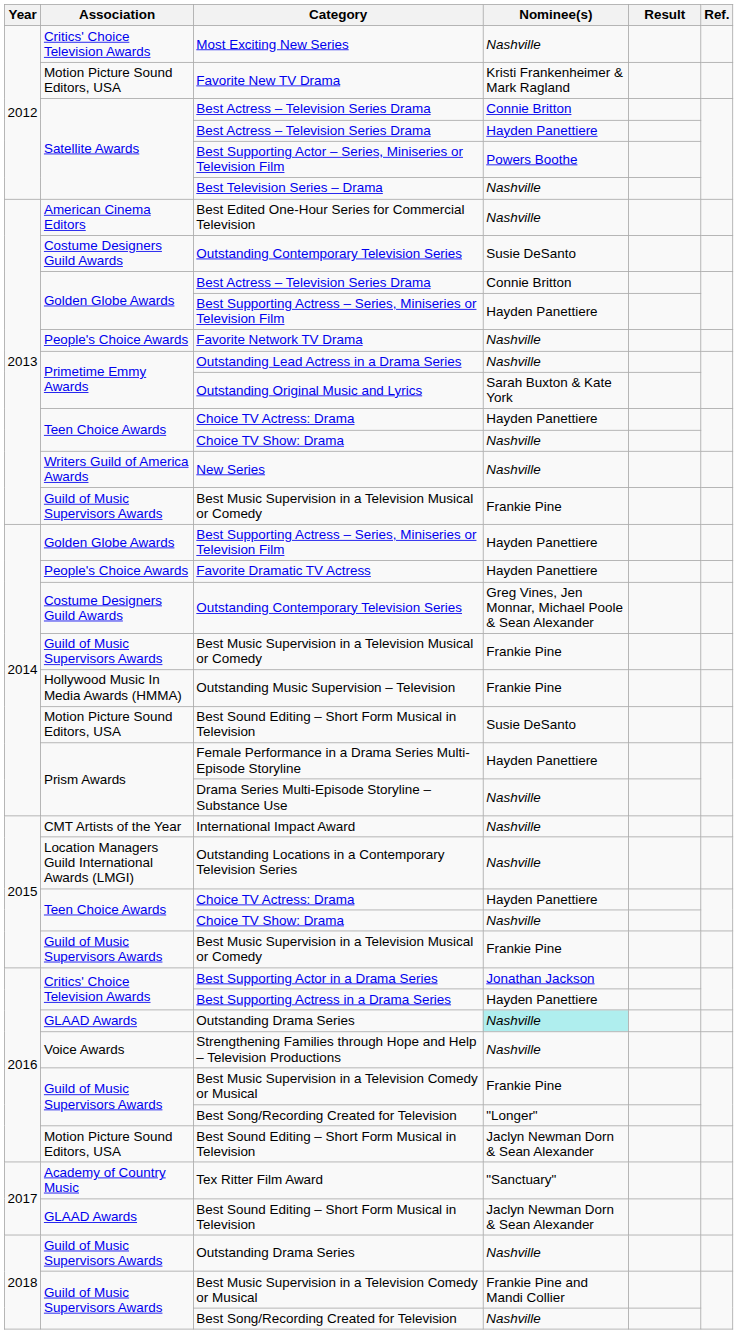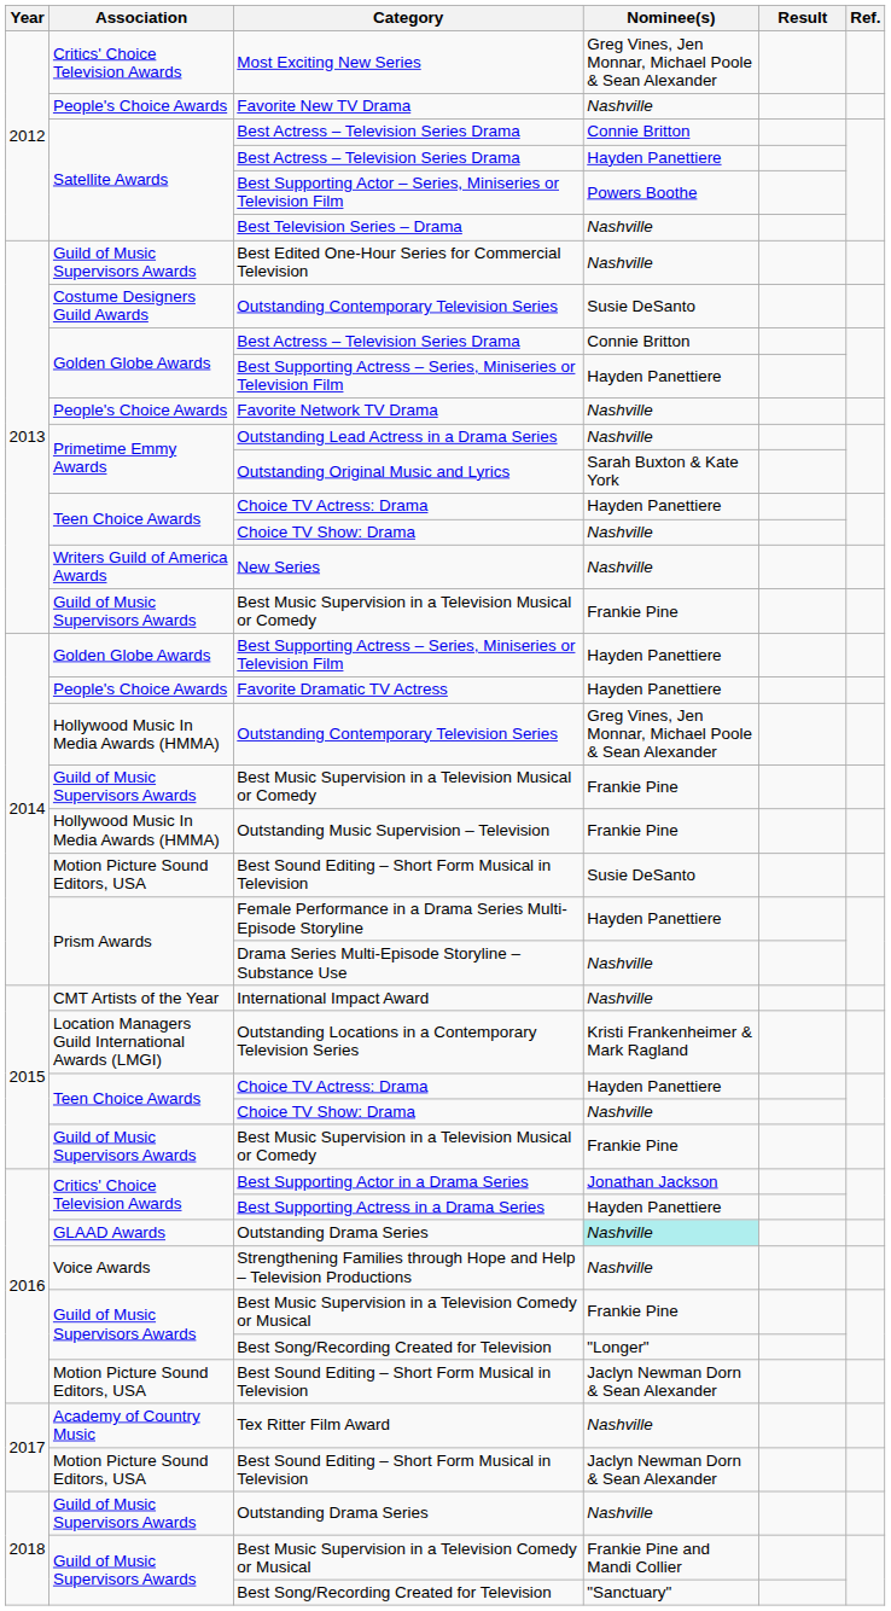 <table class="wikitable sortable">
 <tr>
 <th style="width:5%;">Year</th>
 <th style="width:21%;">Association</th>
 <th style="width:40%;">Category</th>
 <th style="width:20%;">Nominee(s)</th>
 <th style="width:10%;">Result</th>
 <th style="width:4%;" class="unsortable">Ref.</th>
 </tr>
 <tr>
 <td rowspan="6">2012</td>
 <td><a href='#'>Critics' Choice Television Awards</a></td>
 <td><a href='#'>Most Exciting New Series</a></td>
-<td><em>Nashville</em></td>
+<td data-sort-value="Vines, Greg, Jen Monnar, Michael Poole">Greg Vines, Jen Monnar, Michael Poole & Sean Alexander <br> </td>
 <td></td>
 <td style="text-align: center;"></td>
 </tr>
 <tr>
-<td>Motion Picture Sound Editors, USA</td>
+<td><a href='#'>People's Choice Awards</a></td>
 <td><a href='#'>Favorite New TV Drama</a></td>
-<td data-sort-value="Frankenheimer, Kristi & Mark Ragland">Kristi Frankenheimer & Mark Ragland</td>
+<td><em>Nashville</em></td>
 <td></td>
 <td style="text-align: center;"></td>
 </tr>
 <tr>
 <td rowspan="4"><a href='#'>Satellite Awards</a></td>
 <td><a href='#'>Best Actress – Television Series Drama</a></td>
 <td data-sort-value="Britton, Connie"><a href='#'>Connie Britton</a></td>
 <td></td>
 <td rowspan="4"  style="text-align: center;"></td>
 </tr>
 <tr>
 <td><a href='#'>Best Actress – Television Series Drama</a></td>
 <td data-sort-value="Panettiere, Hayden"><a href='#'>Hayden Panettiere</a></td>
 <td></td>
 </tr>
 <tr>
 <td><a href='#'>Best Supporting Actor – Series, Miniseries or Television Film</a></td>
 <td data-sort-value="Boothe, Powers"><a href='#'>Powers Boothe</a></td>
 <td></td>
 </tr>
 <tr>
 <td><a href='#'>Best Television Series – Drama</a></td>
 <td><em>Nashville</em></td>
 <td></td>
 </tr>
 <tr>
 <td rowspan="11">2013</td>
-<td><a href='#'>American Cinema Editors</a></td>
+<td><a href='#'>Guild of Music Supervisors Awards</a></td>
 <td>Best Edited One-Hour Series for Commercial Television</td>
 <td><em>Nashville</em></td>
 <td></td>
 <td style="text-align: center;"></td>
 </tr>
 <tr>
 <td><a href='#'>Costume Designers Guild Awards</a></td>
 <td><a href='#'>Outstanding Contemporary Television Series</a></td>
 <td data-sort-value="DeSanto, Susie">Susie DeSanto</td>
 <td></td>
 <td style="text-align: center;"></td>
 </tr>
 <tr>
 <td rowspan="2"><a href='#'>Golden Globe Awards</a></td>
 <td><a href='#'>Best Actress – Television Series Drama</a></td>
 <td data-sort-value="Britton, Connie">Connie Britton</td>
 <td></td>
 <td rowspan="2" style="text-align: center;"></td>
 </tr>
 <tr>
 <td><a href='#'>Best Supporting Actress – Series, Miniseries or Television Film</a></td>
 <td data-sort-value="Panettiere, Hayden">Hayden Panettiere</td>
 <td></td>
 </tr>
 <tr>
 <td><a href='#'>People's Choice Awards</a></td>
 <td><a href='#'>Favorite Network TV Drama</a></td>
 <td><em>Nashville</em></td>
 <td></td>
 <td style="text-align: center;"></td>
 </tr>
 <tr>
 <td rowspan="2"><a href='#'>Primetime Emmy Awards</a></td>
 <td><a href='#'>Outstanding Lead Actress in a Drama Series</a></td>
 <td><em>Nashville</em></td>
 <td></td>
 <td rowspan="2" style="text-align: center;"></td>
 </tr>
 <tr>
 <td><a href='#'>Outstanding Original Music and Lyrics</a></td>
 <td data-sort-value="Buxton, Sarah & Kate York">Sarah Buxton & Kate York <br> </td>
 <td></td>
 </tr>
 <tr>
 <td rowspan="2"><a href='#'>Teen Choice Awards</a></td>
 <td><a href='#'>Choice TV Actress: Drama</a></td>
 <td data-sort-value="Panettiere, Hayden">Hayden Panettiere</td>
 <td></td>
 <td rowspan="2" style="text-align: center;"></td>
 </tr>
 <tr>
 <td><a href='#'>Choice TV Show: Drama</a></td>
 <td><em>Nashville</em></td>
 <td></td>
 </tr>
 <tr>
 <td><a href='#'>Writers Guild of America Awards</a></td>
 <td><a href='#'>New Series</a></td>
 <td><em>Nashville</em></td>
 <td></td>
 <td style="text-align: center;"></td>
 </tr>
 <tr>
 <td><a href='#'>Guild of Music Supervisors Awards</a></td>
 <td>Best Music Supervision in a Television Musical or Comedy</td>
 <td data-sort-value="Pine, Frankie">Frankie Pine</td>
 <td></td>
 <td style="text-align:center;"></td>
 </tr>
 <tr>
 <td rowspan="8">2014</td>
 <td><a href='#'>Golden Globe Awards</a></td>
 <td><a href='#'>Best Supporting Actress – Series, Miniseries or Television Film</a></td>
 <td data-sort-value="Panettiere, Hayden">Hayden Panettiere</td>
 <td></td>
 <td style="text-align: center;"></td>
 </tr>
 <tr>
 <td><a href='#'>People's Choice Awards</a></td>
 <td><a href='#'>Favorite Dramatic TV Actress</a></td>
 <td data-sort-value="Panettiere, Hayden">Hayden Panettiere</td>
 <td></td>
 <td style="text-align: center;"></td>
 </tr>
 <tr>
-<td><a href='#'>Costume Designers Guild Awards</a></td>
+<td>Hollywood Music In Media Awards (HMMA)</td>
 <td><a href='#'>Outstanding Contemporary Television Series</a></td>
 <td data-sort-value="Vines, Greg, Jen Monnar, Michael Poole">Greg Vines, Jen Monnar, Michael Poole & Sean Alexander <br> </td>
 <td></td>
 <td style="text-align: center;"></td>
 </tr>
 <tr>
 <td><a href='#'>Guild of Music Supervisors Awards</a></td>
 <td>Best Music Supervision in a Television Musical or Comedy</td>
 <td data-sort-value="Pine, Frankie">Frankie Pine</td>
 <td></td>
 <td style="text-align:center;"></td>
 </tr>
 <tr>
 <td>Hollywood Music In Media Awards (HMMA)</td>
 <td>Outstanding Music Supervision – Television</td>
 <td data-sort-value="Pine, Frankie">Frankie Pine</td>
 <td></td>
 <td style="text-align:center;"></td>
 </tr>
 <tr>
 <td>Motion Picture Sound Editors, USA</td>
 <td>Best Sound Editing – Short Form Musical in Television</td>
 <td data-sort-value="DeSanto, Susie">Susie DeSanto</td>
 <td></td>
 <td style="text-align: center;"></td>
 </tr>
 <tr>
 <td rowspan="2">Prism Awards</td>
 <td>Female Performance in a Drama Series Multi-Episode Storyline</td>
 <td data-sort-value="Panettiere, Hayden">Hayden Panettiere</td>
 <td></td>
 <td rowspan="2" style="text-align: center;"></td>
 </tr>
 <tr>
 <td>Drama Series Multi-Episode Storyline – Substance Use</td>
 <td><em>Nashville</em></td>
 <td></td>
 </tr>
 <tr>
 <td rowspan="5">2015</td>
 <td>CMT Artists of the Year</td>
 <td>International Impact Award</td>
 <td><em>Nashville</em></td>
 <td></td>
 <td style="text-align: center;"></td>
 </tr>
 <tr>
 <td>Location Managers Guild International Awards (LMGI)</td>
 <td>Outstanding Locations in a Contemporary Television Series</td>
-<td><em>Nashville</em></td>
+<td data-sort-value="Frankenheimer, Kristi & Mark Ragland">Kristi Frankenheimer & Mark Ragland</td>
 <td></td>
 <td style="text-align: center;"></td>
 </tr>
 <tr>
 <td rowspan="2"><a href='#'>Teen Choice Awards</a></td>
 <td><a href='#'>Choice TV Actress: Drama</a></td>
 <td data-sort-value="Panettiere, Hayden">Hayden Panettiere</td>
 <td></td>
 <td rowspan="2" style="text-align: center;"></td>
 </tr>
 <tr>
 <td><a href='#'>Choice TV Show: Drama</a></td>
 <td><em>Nashville</em></td>
 <td></td>
 </tr>
 <tr>
 <td><a href='#'>Guild of Music Supervisors Awards</a></td>
 <td>Best Music Supervision in a Television Musical or Comedy</td>
 <td data-sort-value="Pine, Frankie">Frankie Pine</td>
 <td></td>
 <td style="text-align:center;"></td>
 </tr>
 <tr>
 <td rowspan="7">2016</td>
 <td rowspan="2"><a href='#'>Critics' Choice Television Awards</a></td>
 <td><a href='#'>Best Supporting Actor in a Drama Series</a></td>
 <td data-sort-value="Jackson, Jonathan"><a href='#'>Jonathan Jackson</a></td>
 <td></td>
 <td rowspan="2" style="text-align: center;"></td>
 </tr>
 <tr>
 <td><a href='#'>Best Supporting Actress in a Drama Series</a></td>
 <td data-sort-value="Panettiere, Hayden">Hayden Panettiere</td>
 <td></td>
 </tr>
 <tr>
 <td><a href='#'>GLAAD Awards</a></td>
 <td>Outstanding Drama Series</td>
 <td style="background: paleturquoise;"><em>Nashville</em></td>
 <td></td>
 <td style="text-align: center;"></td>
 </tr>
 <tr>
 <td>Voice Awards</td>
 <td>Strengthening Families through Hope and Help – Television Productions</td>
 <td><em>Nashville</em></td>
 <td></td>
 <td style="text-align: center;"></td>
 </tr>
 <tr>
 <td rowspan="2"><a href='#'>Guild of Music Supervisors Awards</a></td>
 <td>Best Music Supervision in a Television Comedy or Musical</td>
 <td data-sort-value="Pine, Frankie">Frankie Pine</td>
 <td></td>
 <td rowspan="2" style="text-align:center;"></td>
 </tr>
 <tr>
 <td>Best Song/Recording Created for Television</td>
 <td data-sort-value="Longer">"Longer"</td>
 <td></td>
 </tr>
 <tr>
 <td>Motion Picture Sound Editors, USA</td>
 <td>Best Sound Editing – Short Form Musical in Television</td>
 <td data-sort-value="Dorn, Jaclyn Newman & Sean Alexander">Jaclyn Newman Dorn & Sean Alexander <br> </td>
 <td></td>
 <td style="text-align: center;"></td>
 </tr>
 <tr>
 <td rowspan="2">2017</td>
 <td><a href='#'>Academy of Country Music</a></td>
 <td>Tex Ritter Film Award</td>
-<td data-sort-value="Sanctuary">"Sanctuary"</td>
+<td><em>Nashville</em></td>
 <td></td>
 <td style="text-align: center;"></td>
 </tr>
 <tr>
-<td><a href='#'>GLAAD Awards</a></td>
+<td>Motion Picture Sound Editors, USA</td>
 <td>Best Sound Editing – Short Form Musical in Television</td>
 <td data-sort-value="Dorn, Jaclyn Newman & Sean Alexander">Jaclyn Newman Dorn & Sean Alexander <br> </td>
 <td></td>
 <td style="text-align: center;"></td>
 </tr>
 <tr>
 <td rowspan="3">2018</td>
 <td><a href='#'>Guild of Music Supervisors Awards</a></td>
 <td>Outstanding Drama Series</td>
 <td><em>Nashville</em></td>
 <td></td>
 <td></td>
 </tr>
 <tr>
 <td rowspan="2"><a href='#'>Guild of Music Supervisors Awards</a></td>
 <td>Best Music Supervision in a Television Comedy or Musical</td>
 <td data-sort-value="Pine, Frankie and Mandi Collier">Frankie Pine and Mandi Collier</td>
 <td></td>
 <td rowspan="2" style="text-align:center;"></td>
 </tr>
 <tr>
 <td>Best Song/Recording Created for Television</td>
-<td><em>Nashville</em></td>
+<td data-sort-value="Sanctuary">"Sanctuary"</td>
 <td></td>
 </tr>
 </table>
